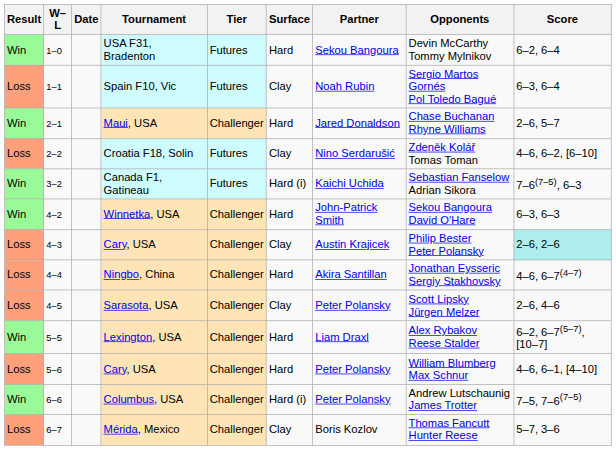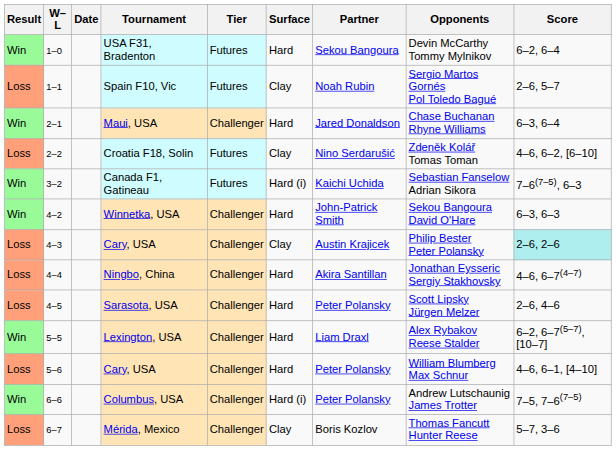 <table class="sortable wikitable">
 <tr>
 <th>Result</th>
 <th class="unsortable">W–L</th>
 <th>Date</th>
 <th>Tournament</th>
 <th>Tier</th>
 <th>Surface</th>
 <th>Partner</th>
 <th>Opponents</th>
 <th class="unsortable">Score</th>
 </tr>
 <tr>
 <td bgcolor=98FB98>Win</td>
 <td><small>1–0</small></td>
 <td></td>
 <td style="background:#cffcff;">USA F31, Bradenton</td>
 <td style="background:#cffcff;">Futures</td>
 <td>Hard</td>
 <td> <a href='#'>Sekou Bangoura</a></td>
 <td> Devin McCarthy<br> Tommy Mylnikov</td>
 <td>6–2, 6–4</td>
 </tr>
 <tr>
 <td bgcolor=FFA07A>Loss</td>
 <td><small>1–1</small></td>
 <td></td>
 <td style="background:#cffcff;">Spain F10, Vic</td>
 <td style="background:#cffcff;">Futures</td>
 <td>Clay</td>
 <td> <a href='#'>Noah Rubin</a></td>
 <td> <a href='#'>Sergio Martos Gornés</a><br> <a href='#'>Pol Toledo Bagué</a></td>
-<td>6–3, 6–4</td>
+<td>2–6, 5–7</td>
 </tr>
 <tr>
 <td bgcolor=98FB98>Win</td>
 <td><small>2–1</small></td>
 <td><a href='#'></a></td>
 <td style="background:moccasin;"><a href='#'>Maui</a>, USA</td>
 <td style="background:moccasin;">Challenger</td>
 <td>Hard</td>
 <td> <a href='#'>Jared Donaldson</a></td>
 <td> <a href='#'>Chase Buchanan</a><br> <a href='#'>Rhyne Williams</a></td>
-<td>2–6, 5–7</td>
+<td>6–3, 6–4</td>
 </tr>
 <tr>
 <td bgcolor=FFA07A>Loss</td>
 <td><small>2–2</small></td>
 <td></td>
 <td style="background:#cffcff;">Croatia F18, Solin</td>
 <td style="background:#cffcff;">Futures</td>
 <td>Clay</td>
 <td> <a href='#'>Nino Serdarušić</a></td>
 <td> <a href='#'>Zdeněk Kolář</a><br> Tomas Toman</td>
 <td>4–6, 6–2, [6–10]</td>
 </tr>
 <tr>
 <td bgcolor=98FB98>Win</td>
 <td><small>3–2</small></td>
 <td></td>
 <td style="background:#cffcff;">Canada F1, Gatineau</td>
 <td style="background:#cffcff;">Futures</td>
 <td>Hard (i)</td>
 <td> <a href='#'>Kaichi Uchida</a></td>
 <td> <a href='#'>Sebastian Fanselow</a><br> Adrian Sikora</td>
 <td>7–6<sup>(7–5)</sup>, 6–3</td>
 </tr>
 <tr>
 <td bgcolor=98FB98>Win</td>
 <td><small>4–2</small></td>
 <td><a href='#'></a></td>
 <td style="background:moccasin;"><a href='#'>Winnetka</a>, USA</td>
 <td style="background:moccasin;">Challenger</td>
 <td>Hard</td>
 <td> <a href='#'>John-Patrick Smith</a></td>
 <td> <a href='#'>Sekou Bangoura</a><br> <a href='#'>David O'Hare</a></td>
 <td>6–3, 6–3</td>
 </tr>
 <tr>
 <td bgcolor=FFA07A>Loss</td>
 <td><small>4–3</small></td>
 <td><a href='#'></a></td>
 <td style="background:moccasin;"><a href='#'>Cary</a>, USA</td>
 <td style="background:moccasin;">Challenger</td>
 <td>Clay</td>
 <td> <a href='#'>Austin Krajicek</a></td>
 <td> <a href='#'>Philip Bester</a><br> <a href='#'>Peter Polansky</a></td>
 <td style="background: paleturquoise;">2–6, 2–6</td>
 </tr>
 <tr>
 <td bgcolor=FFA07A>Loss</td>
 <td><small>4–4</small></td>
 <td><a href='#'></a></td>
 <td style="background:moccasin;"><a href='#'>Ningbo</a>, China</td>
 <td style="background:moccasin;">Challenger</td>
 <td>Hard</td>
 <td> <a href='#'>Akira Santillan</a></td>
 <td> <a href='#'>Jonathan Eysseric</a><br> <a href='#'>Sergiy Stakhovsky</a></td>
 <td>4–6, 6–7<sup>(4–7)</sup></td>
 </tr>
 <tr>
 <td bgcolor=FFA07A>Loss</td>
 <td><small>4–5</small></td>
 <td><a href='#'></a></td>
 <td style="background:moccasin;"><a href='#'>Sarasota</a>, USA</td>
 <td style="background:moccasin;">Challenger</td>
-<td>Clay</td>
+<td>Hard</td>
 <td> <a href='#'>Peter Polansky</a></td>
 <td> <a href='#'>Scott Lipsky</a><br> <a href='#'>Jürgen Melzer</a></td>
 <td>2–6, 4–6</td>
 </tr>
 <tr>
 <td bgcolor=98FB98>Win</td>
 <td><small>5–5</small></td>
 <td><a href='#'></a></td>
 <td style="background:moccasin;"><a href='#'>Lexington</a>, USA</td>
 <td style="background:moccasin;">Challenger</td>
 <td>Hard</td>
 <td> <a href='#'>Liam Draxl</a></td>
 <td> <a href='#'>Alex Rybakov</a><br> <a href='#'>Reese Stalder</a></td>
 <td>6–2, 6–7<sup>(5–7)</sup>, [10–7]</td>
 </tr>
 <tr>
 <td bgcolor=FFA07A>Loss</td>
 <td><small>5–6</small></td>
 <td><a href='#'></a></td>
 <td style="background:moccasin;"><a href='#'>Cary</a>, USA</td>
 <td style="background:moccasin;">Challenger</td>
 <td>Hard</td>
 <td> <a href='#'>Peter Polansky</a></td>
 <td> <a href='#'>William Blumberg</a><br> <a href='#'>Max Schnur</a></td>
 <td>4–6, 6–1, [4–10]</td>
 </tr>
 <tr>
 <td bgcolor=98FB98>Win</td>
 <td><small>6–6</small></td>
 <td><a href='#'></a></td>
 <td style="background:moccasin;"><a href='#'>Columbus</a>, USA</td>
 <td style="background:moccasin;">Challenger</td>
 <td>Hard (i)</td>
 <td> <a href='#'>Peter Polansky</a></td>
 <td> Andrew Lutschaunig<br> <a href='#'>James Trotter</a></td>
 <td>7–5, 7–6<sup>(7–5)</sup></td>
 </tr>
 <tr>
 <td bgcolor=FFA07A>Loss</td>
 <td><small>6–7</small></td>
 <td><a href='#'></a></td>
 <td style="background:moccasin;"><a href='#'>Mérida</a>, Mexico</td>
 <td style="background:moccasin;">Challenger</td>
 <td>Clay</td>
 <td> Boris Kozlov</td>
 <td> <a href='#'>Thomas Fancutt</a><br> <a href='#'>Hunter Reese</a></td>
 <td>5–7, 3–6</td>
 </tr>
 </table>
